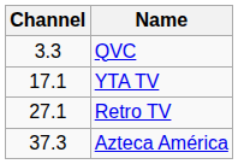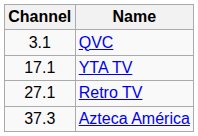 <table class="wikitable sortable">
 <tr>
 <th>Channel</th>
 <th>Name</th>
 </tr>
 <tr>
-<td style="text-align:center;">3.3</td>
+<td style="text-align:center;">3.1</td>
 <td><a href='#'>QVC</a></td>
 </tr>
 <tr>
 <td style="text-align:center;">17.1</td>
 <td><a href='#'>YTA TV</a></td>
 </tr>
 <tr>
 <td style="text-align:center;">27.1</td>
 <td><a href='#'>Retro TV</a></td>
 </tr>
 <tr>
 <td style="text-align:center;">37.3</td>
 <td><a href='#'>Azteca América</a></td>
 </tr>
 </table>
